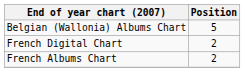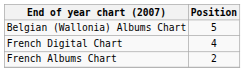 <table class="wikitable sortable">
 <tr>
 <th align="left">End of year chart (2007)</th>
 <th align="center">Position</th>
 </tr>
 <tr>
 <td align="left">Belgian (Wallonia) Albums Chart</td>
 <td align="center">5</td>
 </tr>
 <tr>
 <td align="left">French Digital Chart</td>
-<td align="center">2</td>
+<td align="center">4</td>
 </tr>
 <tr>
 <td align="left">French Albums Chart</td>
 <td align="center">2</td>
 </tr>
 <tr>
 </tr>
 </table>
